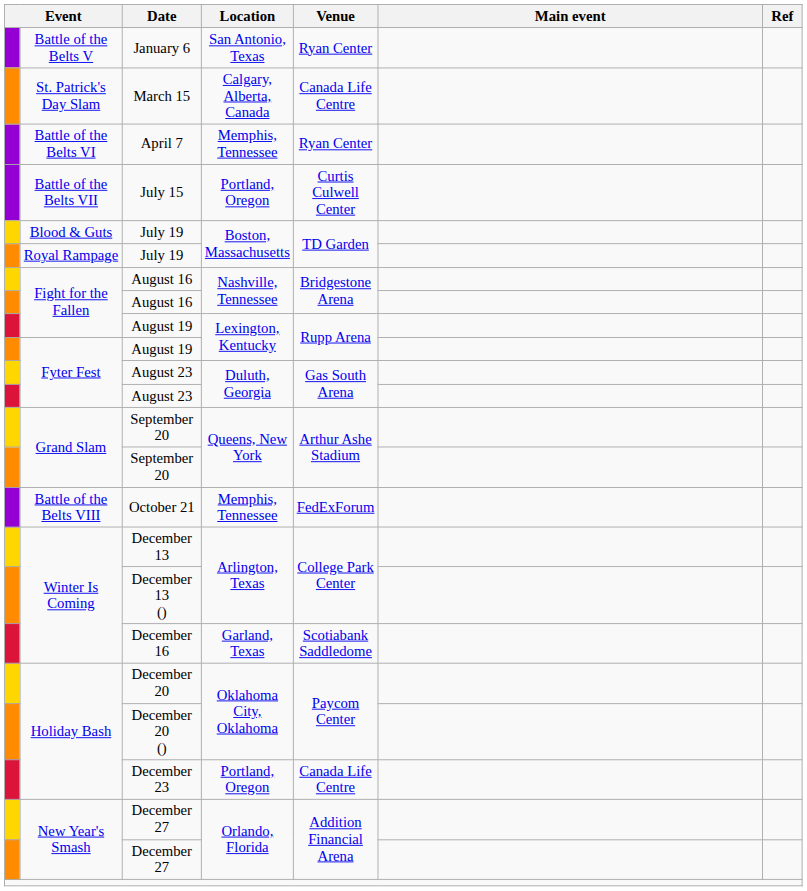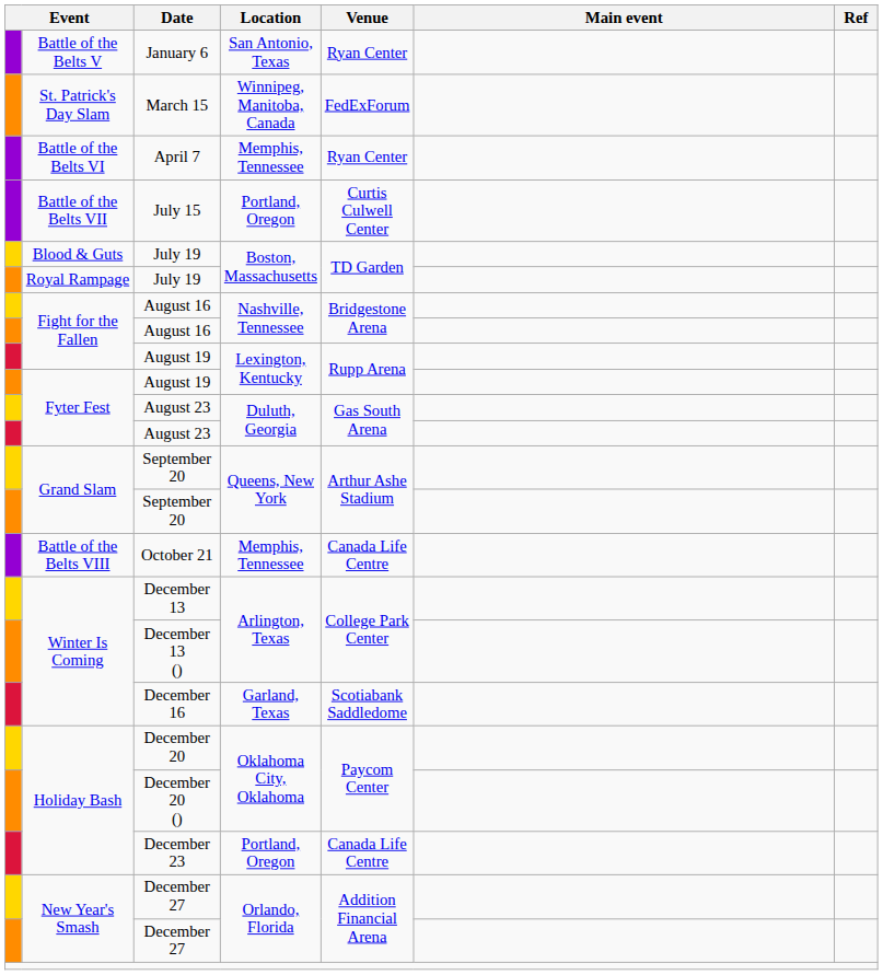 <table class="sortable wikitable succession-box" style="font-size:100%; text-align:center">
 <tr>
 <th colspan="2" scope="col" width="15%">Event</th>
 <th scope="col" width="10%">Date</th>
 <th scope="col" width="10%">Location</th>
 <th scope="col" width="10%">Venue</th>
 <th scope="col" width="50%">Main event</th>
 <th scope="col" width="5%">Ref</th>
 </tr>
 <tr>
 <td style="width:1em; background: darkviolet"></td>
 <td><a href='#'>Battle of the Belts V</a></td>
 <td>January 6</td>
 <td><a href='#'>San Antonio, Texas</a></td>
 <td><a href='#'>Ryan Center</a></td>
 <td></td>
 <td></td>
 </tr>
 <tr>
 <td style="background: darkorange"></td>
 <td><a href='#'>St. Patrick's Day Slam</a></td>
 <td>March 15 <br> </td>
-<td><a href='#'>Calgary, Alberta, Canada</a></td>
-<td><a href='#'>Canada Life Centre</a></td>
+<td><a href='#'>Winnipeg, Manitoba, Canada</a></td>
+<td><a href='#'>FedExForum</a></td>
 <td></td>
 <td></td>
 </tr>
 <tr>
 <td style="background: darkviolet"></td>
 <td><a href='#'>Battle of the Belts VI</a></td>
 <td>April 7</td>
 <td><a href='#'>Memphis, Tennessee</a></td>
 <td><a href='#'>Ryan Center</a></td>
 <td></td>
 <td></td>
 </tr>
 <tr>
 <td style="background: darkviolet"></td>
 <td><a href='#'>Battle of the Belts VII</a></td>
 <td>July 15</td>
 <td><a href='#'>Portland, Oregon</a></td>
 <td><a href='#'>Curtis Culwell Center</a></td>
 <td></td>
 <td></td>
 </tr>
 <tr>
 <td style="background: gold"></td>
 <td><a href='#'>Blood & Guts</a></td>
 <td>July 19</td>
 <td rowspan="2"><a href='#'>Boston, Massachusetts</a></td>
 <td rowspan="2"><a href='#'>TD Garden</a></td>
 <td></td>
 <td></td>
 </tr>
 <tr>
 <td style="background: darkorange"></td>
 <td><a href='#'>Royal Rampage</a></td>
 <td>July 19 <br> </td>
 <td></td>
 <td></td>
 </tr>
 <tr>
 <td style="background: gold"></td>
 <td rowspan="3"><a href='#'>Fight for the Fallen</a></td>
 <td>August 16</td>
 <td rowspan="2"><a href='#'>Nashville, Tennessee</a></td>
 <td rowspan="2"><a href='#'>Bridgestone Arena</a></td>
 <td></td>
 <td></td>
 </tr>
 <tr>
 <td style="background: darkorange"></td>
 <td>August 16 <br> </td>
 <td></td>
 <td></td>
 </tr>
 <tr>
 <td style="background: crimson"></td>
 <td>August 19</td>
 <td rowspan="2"><a href='#'>Lexington, Kentucky</a></td>
 <td rowspan="2"><a href='#'>Rupp Arena</a></td>
 <td></td>
 <td></td>
 </tr>
 <tr>
 <td style="background: darkorange"></td>
 <td rowspan="3"><a href='#'>Fyter Fest</a></td>
 <td>August 19 <br> </td>
 <td></td>
 <td></td>
 </tr>
 <tr>
 <td style="background: gold"></td>
 <td>August 23</td>
 <td rowspan="2"><a href='#'>Duluth, Georgia</a></td>
 <td rowspan="2"><a href='#'>Gas South Arena</a></td>
 <td></td>
 <td></td>
 </tr>
 <tr>
 <td style="background: crimson"></td>
 <td>August 23 <br> </td>
 <td></td>
 <td></td>
 </tr>
 <tr>
 <td style="background: gold"></td>
 <td rowspan="2"><a href='#'>Grand Slam</a></td>
 <td>September 20</td>
 <td rowspan="2"><a href='#'>Queens, New York</a></td>
 <td rowspan="2"><a href='#'>Arthur Ashe Stadium</a></td>
 <td></td>
 <td></td>
 </tr>
 <tr>
 <td style="background: darkorange"></td>
 <td>September 20 <br> </td>
 <td></td>
 <td></td>
 </tr>
 <tr>
 <td style="background: darkviolet"></td>
 <td><a href='#'>Battle of the Belts VIII</a></td>
 <td>October 21</td>
 <td><a href='#'>Memphis, Tennessee</a></td>
-<td><a href='#'>FedExForum</a></td>
+<td><a href='#'>Canada Life Centre</a></td>
 <td></td>
 <td></td>
 </tr>
 <tr>
 <td style="background: gold"></td>
 <td rowspan="3"><a href='#'>Winter Is Coming</a></td>
 <td>December 13</td>
 <td rowspan="2"><a href='#'>Arlington, Texas</a></td>
 <td rowspan="2"><a href='#'>College Park Center</a></td>
 <td></td>
 <td></td>
 </tr>
 <tr>
 <td style="background: darkorange"></td>
 <td>December 13<br>()</td>
 <td></td>
 <td></td>
 </tr>
 <tr>
 <td style="background: crimson"></td>
 <td>December 16</td>
 <td><a href='#'>Garland, Texas</a></td>
 <td><a href='#'>Scotiabank Saddledome</a></td>
 <td></td>
 <td></td>
 </tr>
 <tr>
 <td style="background: gold"></td>
 <td rowspan="3"><a href='#'>Holiday Bash</a></td>
 <td>December 20</td>
 <td rowspan="2"><a href='#'>Oklahoma City, Oklahoma</a></td>
 <td rowspan="2"><a href='#'>Paycom Center</a></td>
 <td></td>
 <td></td>
 </tr>
 <tr>
 <td style="background: darkorange"></td>
 <td>December 20<br>()</td>
 <td></td>
 <td></td>
 </tr>
 <tr>
 <td style="background: crimson"></td>
 <td>December 23</td>
 <td><a href='#'>Portland, Oregon</a></td>
 <td><a href='#'>Canada Life Centre</a></td>
 <td></td>
 <td></td>
 </tr>
 <tr>
 <td style="background: gold"></td>
 <td rowspan="2"><a href='#'>New Year's Smash</a></td>
 <td>December 27</td>
 <td rowspan="2"><a href='#'>Orlando, Florida</a></td>
 <td rowspan="2"><a href='#'>Addition Financial Arena</a></td>
 <td></td>
 <td></td>
 </tr>
 <tr>
 <td style="background: darkorange"></td>
 <td>December 27 <br> </td>
 <td></td>
 <td></td>
 </tr>
 <tr>
 <td colspan="7"></td>
 </tr>
 </table>
